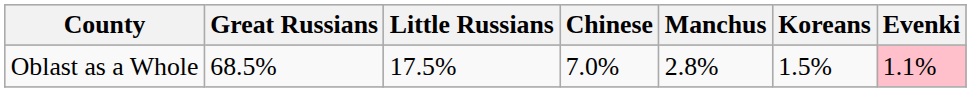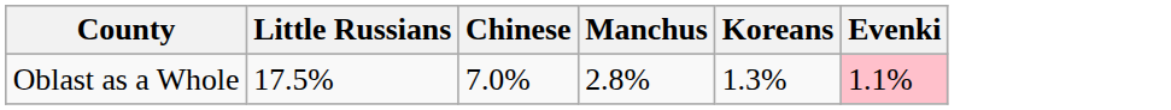 <table class="wikitable">
 <tr>
 <th>County</th>
-<th>Great Russians</th>
 <th>Little Russians</th>
 <th>Chinese</th>
 <th>Manchus</th>
 <th>Koreans</th>
 <th>Evenki</th>
 </tr>
 <tr>
 <td>Oblast as a Whole</td>
-<td>68.5%</td>
 <td>17.5%</td>
 <td>7.0%</td>
 <td>2.8%</td>
-<td>1.5%</td>
+<td>1.3%</td>
 <td style="background: pink;">1.1%</td>
 </tr>
 </table>
